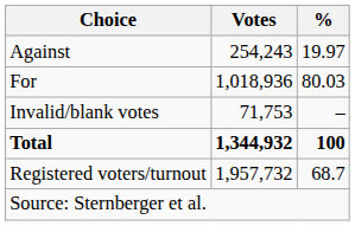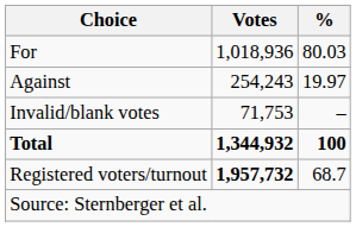 <table class=wikitable style=text-align:right>
 <tr>
 <th>Choice</th>
 <th>Votes</th>
 <th>%</th>
 </tr>
 <tr>
+<td align=left>For</td>
+<td>1,018,936</td>
+<td>80.03</td>
+</tr>
+<tr>
 <td align=left>Against</td>
 <td>254,243</td>
 <td>19.97</td>
-</tr>
-<tr>
-<td align=left>For</td>
-<td>1,018,936</td>
-<td>80.03</td>
 </tr>
 <tr>
 <td align=left>Invalid/blank votes</td>
 <td>71,753</td>
 <td>–</td>
 </tr>
 <tr>
 <td align=left><strong>Total</strong></td>
 <td><strong>1,344,932</strong></td>
 <td><strong>100</strong></td>
 </tr>
 <tr>
 <td align=left>Registered voters/turnout</td>
-<td>1,957,732</td>
+<td><strong>1,957,732</strong></td>
 <td>68.7</td>
 </tr>
 <tr>
 <td align=left colspan=3>Source: Sternberger et al.</td>
 </tr>
 </table>
